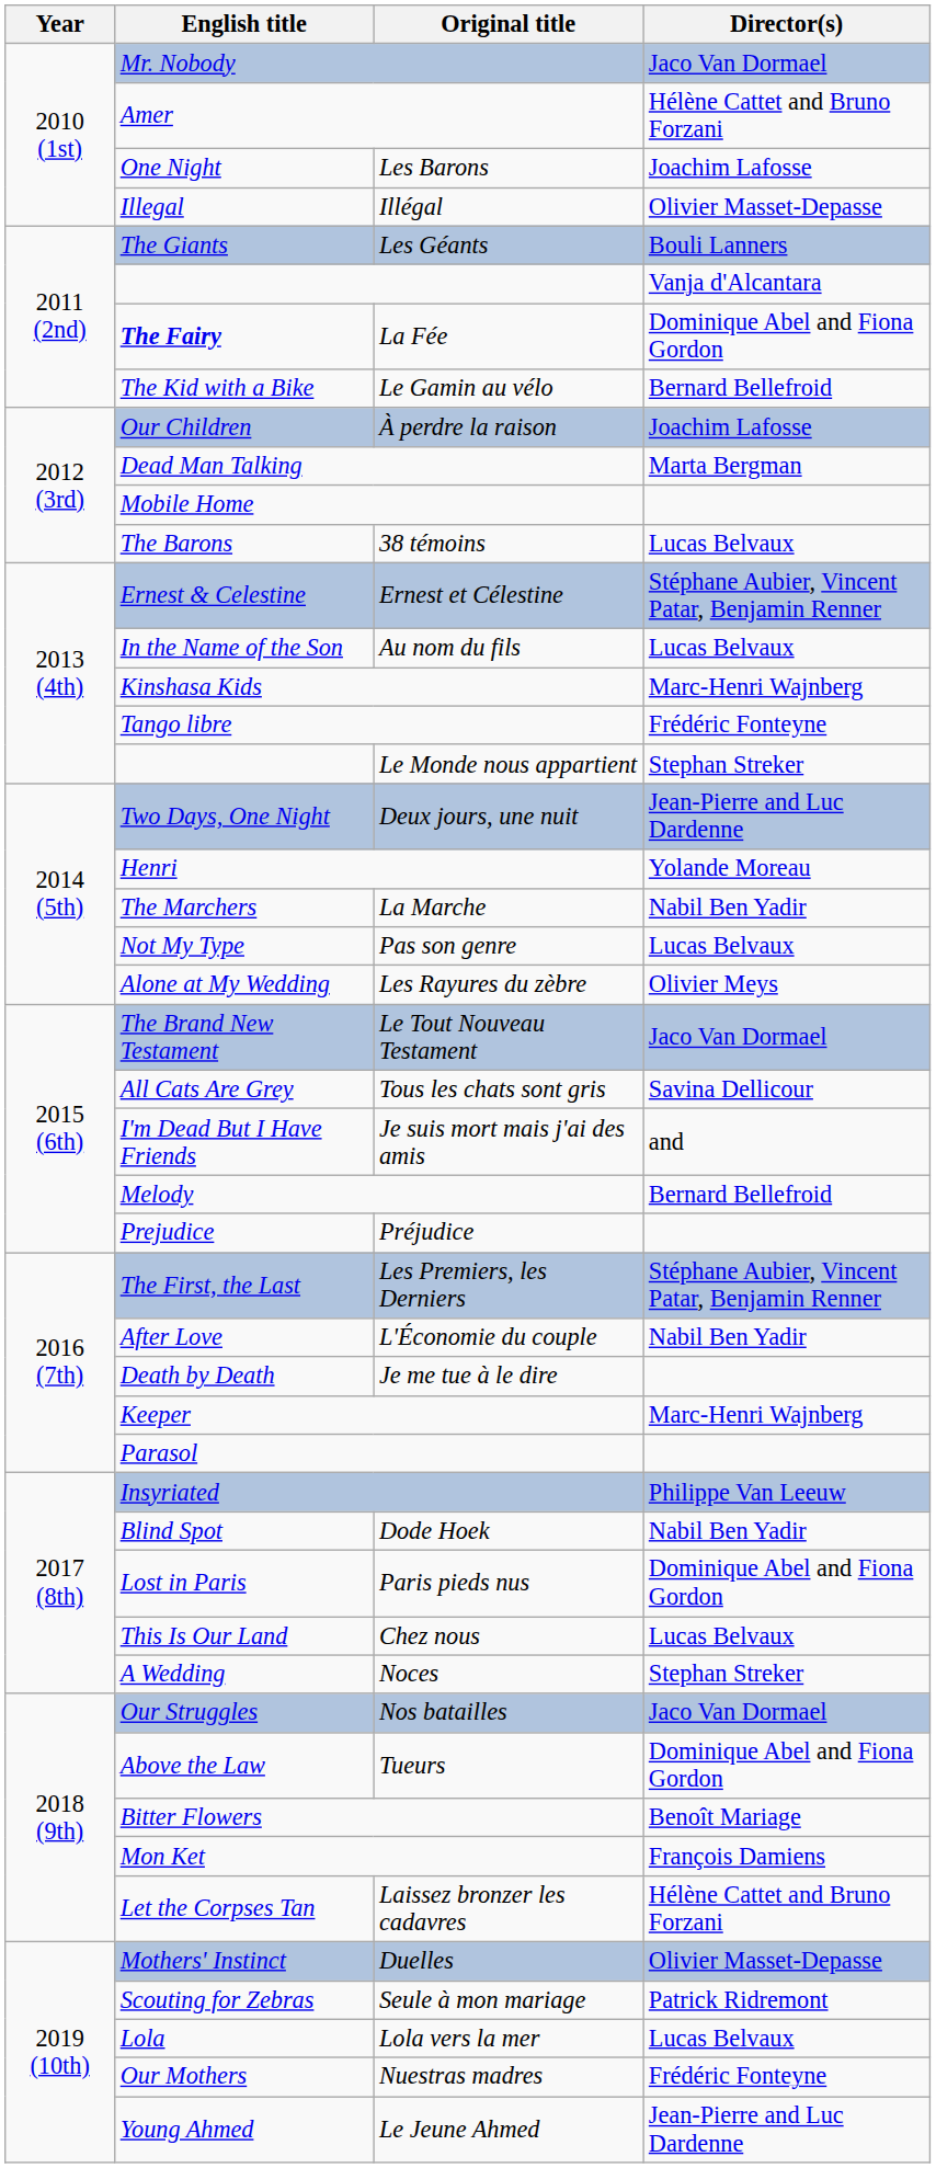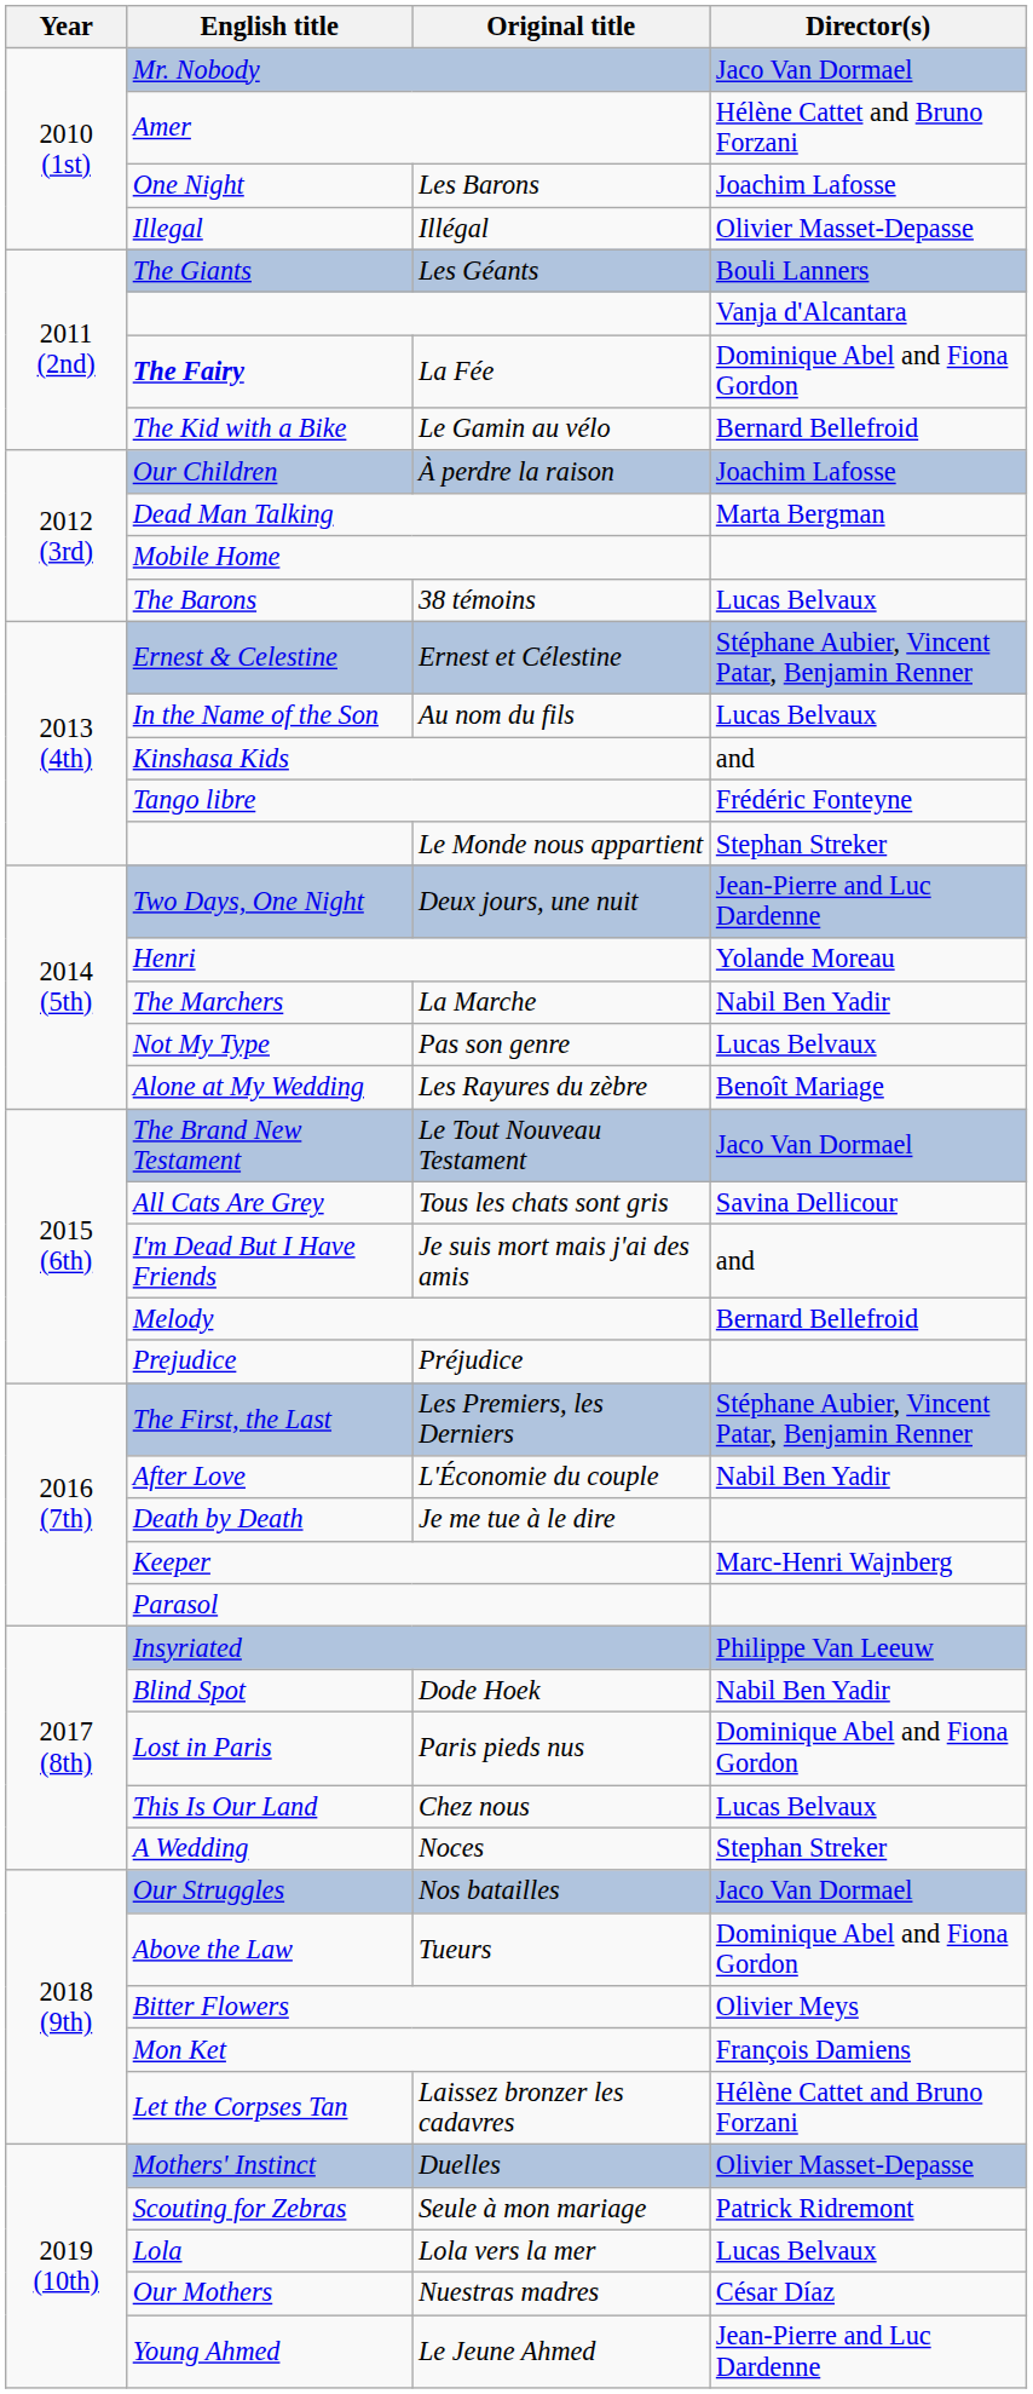 <table class="wikitable">
 <tr>
 <th width="100"><strong>Year</strong></th>
 <th width="300"><strong>English title</strong></th>
 <th width="300"><strong>Original title</strong></th>
 <th width="330"><strong>Director(s)</strong></th>
 </tr>
 <tr>
 <td rowspan="4" style="text-align:center;">2010<br><a href='#'>(1st)</a></td>
 <td colspan="2" style="background:#B0C4DE;"><em><a href='#'>Mr. Nobody</a></em></td>
 <td style="background:#B0C4DE;"><a href='#'>Jaco Van Dormael</a></td>
 </tr>
 <tr>
 <td colspan="2"><em><a href='#'>Amer</a></em></td>
 <td><a href='#'>Hélène Cattet</a> and <a href='#'>Bruno Forzani</a></td>
 </tr>
 <tr>
 <td><em><a href='#'>One Night</a></em></td>
 <td><em>Les Barons</em></td>
 <td><a href='#'>Joachim Lafosse</a></td>
 </tr>
 <tr>
 <td><em><a href='#'>Illegal</a></em></td>
 <td><em>Illégal</em></td>
 <td><a href='#'>Olivier Masset-Depasse</a></td>
 </tr>
 <tr>
 <td rowspan="4" style="text-align:center;">2011<br><a href='#'>(2nd)</a></td>
 <td style="background:#B0C4DE;"><em><a href='#'>The Giants</a></em></td>
 <td style="background:#B0C4DE;"><em>Les Géants</em></td>
 <td style="background:#B0C4DE;"><a href='#'>Bouli Lanners</a></td>
 </tr>
 <tr>
 <td colspan="2"><em></em></td>
 <td><a href='#'>Vanja d'Alcantara</a></td>
 </tr>
 <tr>
 <td><strong><em><a href='#'>The Fairy</a></em></strong></td>
 <td><em>La Fée</em></td>
 <td><a href='#'>Dominique Abel</a> and <a href='#'>Fiona Gordon</a></td>
 </tr>
 <tr>
 <td><em><a href='#'>The Kid with a Bike</a></em></td>
 <td><em>Le Gamin au vélo</em></td>
 <td><a href='#'>Bernard Bellefroid</a></td>
 </tr>
 <tr>
 <td rowspan="4" style="text-align:center;">2012<br><a href='#'>(3rd)</a></td>
 <td style="background:#B0C4DE;"><em><a href='#'>Our Children</a></em></td>
 <td style="background:#B0C4DE;"><em>À perdre la raison</em></td>
 <td style="background:#B0C4DE;"><a href='#'>Joachim Lafosse</a></td>
 </tr>
 <tr>
 <td colspan="2"><em><a href='#'>Dead Man Talking</a></em></td>
 <td><a href='#'>Marta Bergman</a></td>
 </tr>
 <tr>
 <td colspan="2"><em><a href='#'>Mobile Home</a></em></td>
 <td></td>
 </tr>
 <tr>
 <td><em><a href='#'>The Barons</a></em></td>
 <td><em>38 témoins</em></td>
 <td><a href='#'>Lucas Belvaux</a></td>
 </tr>
 <tr>
 <td rowspan="5" style="text-align:center;">2013<br><a href='#'>(4th)</a></td>
 <td style="background:#B0C4DE;"><em><a href='#'>Ernest & Celestine</a></em></td>
 <td style="background:#B0C4DE;"><em>Ernest et Célestine</em></td>
 <td style="background:#B0C4DE;"><a href='#'>Stéphane Aubier</a>, <a href='#'>Vincent Patar</a>, <a href='#'>Benjamin Renner</a></td>
 </tr>
 <tr>
 <td><em><a href='#'>In the Name of the Son</a></em></td>
 <td><em>Au nom du fils</em></td>
 <td><a href='#'>Lucas Belvaux</a></td>
 </tr>
 <tr>
 <td colspan="2"><em><a href='#'>Kinshasa Kids</a></em></td>
-<td><a href='#'>Marc-Henri Wajnberg</a></td>
+<td> and </td>
 </tr>
 <tr>
 <td colspan="2"><em><a href='#'>Tango libre</a></em></td>
 <td><a href='#'>Frédéric Fonteyne</a></td>
 </tr>
 <tr>
 <td><em></em></td>
 <td><em>Le Monde nous appartient</em></td>
 <td><a href='#'>Stephan Streker</a></td>
 </tr>
 <tr>
 <td rowspan="5" style="text-align:center;">2014<br><a href='#'>(5th)</a></td>
 <td style="background:#B0C4DE;"><em><a href='#'>Two Days, One Night</a></em></td>
 <td style="background:#B0C4DE;"><em>Deux jours, une nuit</em></td>
 <td style="background:#B0C4DE;"><a href='#'>Jean-Pierre and Luc Dardenne</a></td>
 </tr>
 <tr>
 <td colspan="2"><em><a href='#'>Henri</a></em></td>
 <td><a href='#'>Yolande Moreau</a></td>
 </tr>
 <tr>
 <td><em><a href='#'>The Marchers</a></em></td>
 <td><em>La Marche</em></td>
 <td><a href='#'>Nabil Ben Yadir</a></td>
 </tr>
 <tr>
 <td><em><a href='#'>Not My Type</a></em></td>
 <td><em>Pas son genre</em></td>
 <td><a href='#'>Lucas Belvaux</a></td>
 </tr>
 <tr>
 <td><em><a href='#'>Alone at My Wedding</a></em></td>
 <td><em>Les Rayures du zèbre</em></td>
-<td><a href='#'>Olivier Meys</a></td>
+<td><a href='#'>Benoît Mariage</a></td>
 </tr>
 <tr>
 <td rowspan="5" style="text-align:center;">2015<br><a href='#'>(6th)</a></td>
 <td style="background:#B0C4DE;"><em><a href='#'>The Brand New Testament</a></em></td>
 <td style="background:#B0C4DE;"><em>Le Tout Nouveau Testament</em></td>
 <td style="background:#B0C4DE;"><a href='#'>Jaco Van Dormael</a></td>
 </tr>
 <tr>
 <td><em><a href='#'>All Cats Are Grey</a></em></td>
 <td><em>Tous les chats sont gris</em></td>
 <td><a href='#'>Savina Dellicour</a></td>
 </tr>
 <tr>
 <td><em><a href='#'>I'm Dead But I Have Friends</a></em></td>
 <td><em>Je suis mort mais j'ai des amis</em></td>
 <td> and </td>
 </tr>
 <tr>
 <td colspan="2"><em><a href='#'>Melody</a></em></td>
 <td><a href='#'>Bernard Bellefroid</a></td>
 </tr>
 <tr>
 <td><em><a href='#'>Prejudice</a></em></td>
 <td><em>Préjudice</em></td>
 <td></td>
 </tr>
 <tr>
 <td rowspan="5" style="text-align:center;">2016<br><a href='#'>(7th)</a></td>
 <td style="background:#B0C4DE;"><em><a href='#'>The First, the Last</a></em></td>
 <td style="background:#B0C4DE;"><em>Les Premiers, les Derniers</em></td>
 <td style="background:#B0C4DE;"><a href='#'>Stéphane Aubier</a>, <a href='#'>Vincent Patar</a>, <a href='#'>Benjamin Renner</a></td>
 </tr>
 <tr>
 <td><em><a href='#'>After Love</a></em></td>
 <td><em>L'Économie du couple</em></td>
 <td><a href='#'>Nabil Ben Yadir</a></td>
 </tr>
 <tr>
 <td><em><a href='#'>Death by Death</a></em></td>
 <td><em>Je me tue à le dire</em></td>
 <td></td>
 </tr>
 <tr>
 <td colspan="2"><em><a href='#'>Keeper</a></em></td>
 <td><a href='#'>Marc-Henri Wajnberg</a></td>
 </tr>
 <tr>
 <td colspan="2"><em><a href='#'>Parasol</a></em></td>
 <td></td>
 </tr>
 <tr>
 <td rowspan="5" style="text-align:center;">2017<br><a href='#'>(8th)</a></td>
 <td colspan="2" style="background:#B0C4DE;"><em><a href='#'>Insyriated</a></em></td>
 <td style="background:#B0C4DE;"><a href='#'>Philippe Van Leeuw</a></td>
 </tr>
 <tr>
 <td><em><a href='#'>Blind Spot</a></em></td>
 <td><em>Dode Hoek</em></td>
 <td><a href='#'>Nabil Ben Yadir</a></td>
 </tr>
 <tr>
 <td><em><a href='#'>Lost in Paris</a></em></td>
 <td><em>Paris pieds nus</em></td>
 <td><a href='#'>Dominique Abel</a> and <a href='#'>Fiona Gordon</a></td>
 </tr>
 <tr>
 <td><em><a href='#'>This Is Our Land</a></em></td>
 <td><em>Chez nous</em></td>
 <td><a href='#'>Lucas Belvaux</a></td>
 </tr>
 <tr>
 <td><em><a href='#'>A Wedding</a></em></td>
 <td><em>Noces</em></td>
 <td><a href='#'>Stephan Streker</a></td>
 </tr>
 <tr>
 <td rowspan="5" style="text-align:center;">2018<br><a href='#'>(9th)</a></td>
 <td style="background:#B0C4DE;"><em><a href='#'>Our Struggles</a></em></td>
 <td style="background:#B0C4DE;"><em>Nos batailles</em></td>
 <td style="background:#B0C4DE;"><a href='#'>Jaco Van Dormael</a></td>
 </tr>
 <tr>
 <td><em><a href='#'>Above the Law</a></em></td>
 <td><em>Tueurs</em></td>
 <td><a href='#'>Dominique Abel</a> and <a href='#'>Fiona Gordon</a></td>
 </tr>
 <tr>
 <td colspan="2"><em><a href='#'>Bitter Flowers</a></em></td>
-<td><a href='#'>Benoît Mariage</a></td>
+<td><a href='#'>Olivier Meys</a></td>
 </tr>
 <tr>
 <td colspan="2"><em><a href='#'>Mon Ket</a></em></td>
 <td><a href='#'>François Damiens</a></td>
 </tr>
 <tr>
 <td><em><a href='#'>Let the Corpses Tan</a></em></td>
 <td><em>Laissez bronzer les cadavres</em></td>
 <td><a href='#'>Hélène Cattet and Bruno Forzani</a></td>
 </tr>
 <tr>
 <td rowspan="5" style="text-align:center;">2019<br><a href='#'>(10th)</a></td>
 <td style="background:#B0C4DE;"><em><a href='#'>Mothers' Instinct</a></em></td>
 <td style="background:#B0C4DE;"><em>Duelles</em></td>
 <td style="background:#B0C4DE;"><a href='#'>Olivier Masset-Depasse</a></td>
 </tr>
 <tr>
 <td><em><a href='#'>Scouting for Zebras</a></em></td>
 <td><em>Seule à mon mariage</em></td>
 <td><a href='#'>Patrick Ridremont</a></td>
 </tr>
 <tr>
 <td><em><a href='#'>Lola</a></em></td>
 <td><em>Lola vers la mer</em></td>
 <td><a href='#'>Lucas Belvaux</a></td>
 </tr>
 <tr>
 <td><em><a href='#'>Our Mothers</a></em></td>
 <td><em>Nuestras madres</em></td>
-<td><a href='#'>Frédéric Fonteyne</a></td>
+<td><a href='#'>César Díaz</a></td>
 </tr>
 <tr>
 <td><em><a href='#'>Young Ahmed</a></em></td>
 <td><em>Le Jeune Ahmed</em></td>
 <td><a href='#'>Jean-Pierre and Luc Dardenne</a></td>
 </tr>
 </table>
